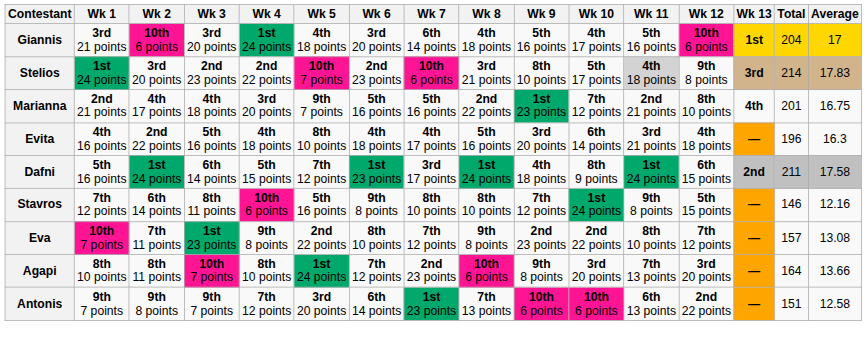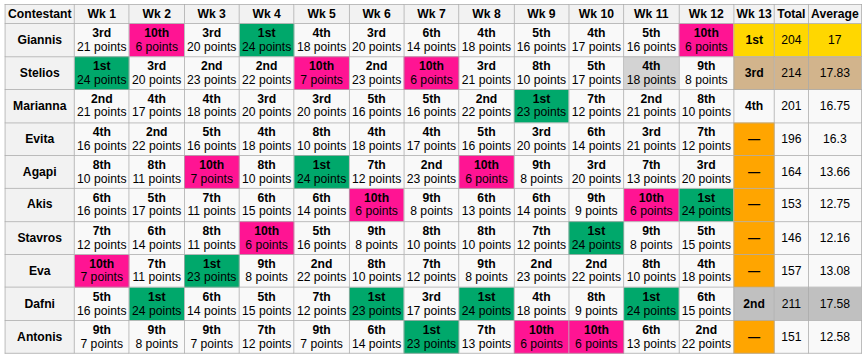 <table class="sortable wikitable" style="margin:auto; text-align:center; white-space:nowrap; width:85%;">
 <tr>
 <th>Contestant</th>
 <th>Wk 1</th>
 <th>Wk 2</th>
 <th>Wk 3</th>
 <th>Wk 4</th>
 <th>Wk 5</th>
 <th>Wk 6</th>
 <th>Wk 7</th>
 <th>Wk 8</th>
 <th>Wk 9</th>
 <th>Wk 10</th>
 <th>Wk 11</th>
 <th>Wk 12</th>
 <th>Wk 13</th>
 <th>Total</th>
 <th>Average</th>
 </tr>
 <tr>
 <th>Giannis</th>
 <td><strong>3rd</strong><br>21 points</td>
 <td bgcolor="deeppink"><strong>10th</strong><br> 6 points</td>
 <td><strong>3rd</strong><br> 20 points</td>
 <td bgcolor="#00A86B"><strong>1st</strong><br> 24 points</td>
 <td><strong>4th</strong><br> 18 points</td>
 <td><strong>3rd</strong><br> 20 points</td>
 <td><strong>6th</strong><br> 14 points</td>
 <td><strong>4th</strong><br> 18 points</td>
 <td><strong>5th</strong><br> 16 points</td>
 <td><strong>4th</strong><br> 17 points</td>
 <td><strong>5th</strong><br> 16 points</td>
 <td bgcolor="deeppink"><strong>10th</strong><br> 6 points</td>
 <td bgcolor="gold"><strong>1st</strong></td>
 <td bgcolor="gold">204</td>
 <td bgcolor="gold">17</td>
 </tr>
 <tr>
 <th>Stelios</th>
 <td bgcolor="#00A86B"><strong>1st</strong><br>24 points</td>
 <td><strong>3rd</strong><br> 20 points</td>
 <td><strong>2nd</strong><br> 23 points</td>
 <td><strong>2nd</strong><br> 22 points</td>
 <td bgcolor="deeppink"><strong>10th</strong><br> 7 points</td>
 <td><strong>2nd</strong><br> 23 points</td>
 <td bgcolor="deeppink"><strong>10th</strong><br> 6 points</td>
 <td><strong>3rd</strong><br> 21 points</td>
 <td><strong>8th</strong><br> 10 points</td>
 <td><strong>5th</strong><br>17 points</td>
 <td style="background: lightgrey;"><strong>4th</strong><br> 18 points</td>
 <td><strong>9th</strong><br> 8 points</td>
 <td bgcolor="tan"><strong>3rd</strong></td>
 <td bgcolor="tan">214</td>
 <td bgcolor="tan">17.83</td>
 </tr>
 <tr>
 <th>Marianna</th>
 <td><strong>2nd</strong><br>21 points</td>
 <td><strong>4th</strong><br> 17 points</td>
 <td><strong>4th</strong><br> 18 points</td>
 <td><strong>3rd</strong><br> 20 points</td>
-<td><strong>9th</strong><br> 7 points</td>
+<td><strong>3rd</strong><br> 20 points</td>
 <td><strong>5th</strong><br> 16 points</td>
 <td><strong>5th</strong><br> 16 points</td>
 <td><strong>2nd</strong><br> 22 points</td>
 <td bgcolor="#00A86B"><strong>1st</strong><br> 23 points</td>
 <td><strong>7th</strong><br> 12 points</td>
 <td><strong>2nd</strong><br> 21 points</td>
 <td><strong>8th</strong><br> 10 points</td>
 <td><strong>4th</strong></td>
 <td>201</td>
 <td>16.75</td>
 </tr>
 <tr>
 <th>Evita</th>
 <td><strong>4th</strong><br>16 points</td>
 <td><strong>2nd</strong><br> 22 points</td>
 <td><strong>5th</strong><br> 16 points</td>
 <td><strong>4th</strong><br> 18 points</td>
 <td><strong>8th</strong><br> 10 points</td>
 <td><strong>4th</strong><br> 18 points</td>
 <td><strong>4th</strong><br> 17 points</td>
 <td><strong>5th</strong><br> 16 points</td>
 <td><strong>3rd </strong><br>  20 points</td>
 <td><strong>6th</strong><br>14 points</td>
 <td><strong>3rd</strong><br> 21 points</td>
-<td><strong>4th</strong><br> 18 points</td>
+<td><strong>7th</strong><br> 12 points</td>
 <td data-sort-value="5" bgcolor="orange"><strong>—</strong></td>
 <td>196</td>
 <td>16.3</td>
 </tr>
 <tr>
-<th>Dafni</th>
-<td><strong>5th</strong><br>16 points</td>
+<th>Agapi</th>
+<td><strong>8th</strong><br>10 points</td>
+<td><strong>8th</strong><br> 11 points</td>
+<td bgcolor="deeppink"><strong>10th</strong><br> 7 points</td>
+<td><strong>8th</strong><br> 10 points</td>
 <td bgcolor="#00A86B"><strong>1st</strong><br> 24 points</td>
+<td><strong>7th</strong><br> 12 points</td>
+<td><strong>2nd</strong><br> 23 points</td>
+<td bgcolor="deeppink"><strong>10th</strong><br> 6 points</td>
+<td><strong>9th</strong><br> 8 points</td>
+<td><strong>3rd</strong><br>20 points</td>
+<td><strong>7th</strong><br> 13 points</td>
+<td><strong>3rd</strong><br> 20 points</td>
+<td data-sort-value="5" bgcolor="orange"><strong>—</strong></td>
+<td>164</td>
+<td>13.66</td>
+</tr>
+<tr>
+<th>Akis</th>
+<td><strong>6th</strong><br> 16 points</td>
+<td><strong>5th</strong><br> 17 points</td>
+<td><strong>7th</strong><br>11 points</td>
+<td><strong>6th</strong><br> 15 points</td>
 <td><strong>6th</strong><br> 14 points</td>
-<td><strong>5th</strong><br> 15 points</td>
-<td><strong>7th</strong><br> 12 points</td>
-<td bgcolor="#00A86B"><strong>1st</strong><br> 23 points</td>
-<td><strong>3rd</strong><br> 17 points</td>
+<td bgcolor="deeppink"><strong>10th</strong><br>6 points</td>
+<td><strong>9th</strong><br> 8 points</td>
+<td><strong>6th</strong><br> 13 points</td>
+<td><strong>6th</strong><br> 14 points</td>
+<td><strong>9th</strong><br> 9 points</td>
+<td bgcolor="deeppink"><strong>10th</strong><br> 6 points</td>
 <td bgcolor="#00A86B"><strong>1st</strong><br> 24 points</td>
-<td><strong>4th</strong><br> 18 points</td>
-<td><strong>8th</strong><br>9 points</td>
-<td bgcolor="#00A86B"><strong>1st</strong><br> 24 points</td>
-<td><strong>6th</strong><br> 15 points</td>
-<td bgcolor="silver"><strong>2nd</strong></td>
-<td bgcolor="silver">211</td>
-<td bgcolor="silver">17.58</td>
+<td data-sort-value="5" bgcolor="orange"><strong>—</strong></td>
+<td>153</td>
+<td>12.75</td>
 </tr>
 <tr>
 <th>Stavros</th>
 <td><strong>7th</strong><br>12 points</td>
 <td><strong>6th</strong><br> 14 points</td>
 <td><strong>8th</strong><br> 11 points</td>
 <td bgcolor="deeppink"><strong>10th</strong><br> 6 points</td>
 <td><strong>5th</strong><br> 16 points</td>
 <td><strong>9th</strong><br> 8 points</td>
 <td><strong>8th</strong><br> 10 points</td>
 <td><strong>8th</strong><br> 10 points</td>
 <td><strong>7th</strong><br> 12 points</td>
 <td bgcolor="#00A86B"><strong>1st</strong><br>24 points</td>
 <td><strong>9th</strong><br> 8 points</td>
 <td><strong>5th</strong><br> 15 points</td>
 <td data-sort-value="5" bgcolor="orange"><strong>—</strong></td>
 <td>146</td>
 <td>12.16</td>
 </tr>
 <tr>
 <th>Eva</th>
 <td bgcolor="deeppink"><strong>10th</strong><br>7 points</td>
 <td><strong>7th</strong><br> 11 points</td>
 <td bgcolor="#00A86B"><strong>1st</strong><br> 23 points</td>
 <td><strong>9th</strong><br> 8 points</td>
 <td><strong>2nd</strong><br> 22 points</td>
 <td><strong>8th</strong><br> 10 points</td>
 <td><strong>7th</strong><br> 12 points</td>
 <td><strong>9th</strong><br> 8 points</td>
 <td><strong>2nd</strong><br> 23 points</td>
 <td><strong>2nd</strong><br> 22 points</td>
 <td><strong>8th</strong><br> 10 points</td>
-<td><strong>7th</strong><br> 12 points</td>
+<td><strong>4th</strong><br> 18 points</td>
 <td data-sort-value="5" bgcolor="orange"><strong>—</strong></td>
 <td>157</td>
 <td>13.08</td>
 </tr>
 <tr>
-<th>Agapi</th>
-<td><strong>8th</strong><br>10 points</td>
-<td><strong>8th</strong><br> 11 points</td>
-<td bgcolor="deeppink"><strong>10th</strong><br> 7 points</td>
-<td><strong>8th</strong><br> 10 points</td>
+<th>Dafni</th>
+<td><strong>5th</strong><br>16 points</td>
 <td bgcolor="#00A86B"><strong>1st</strong><br> 24 points</td>
+<td><strong>6th</strong><br> 14 points</td>
+<td><strong>5th</strong><br> 15 points</td>
 <td><strong>7th</strong><br> 12 points</td>
-<td><strong>2nd</strong><br> 23 points</td>
-<td bgcolor="deeppink"><strong>10th</strong><br> 6 points</td>
-<td><strong>9th</strong><br> 8 points</td>
-<td><strong>3rd</strong><br>20 points</td>
-<td><strong>7th</strong><br> 13 points</td>
-<td><strong>3rd</strong><br> 20 points</td>
-<td data-sort-value="5" bgcolor="orange"><strong>—</strong></td>
-<td>164</td>
-<td>13.66</td>
+<td bgcolor="#00A86B"><strong>1st</strong><br> 23 points</td>
+<td><strong>3rd</strong><br> 17 points</td>
+<td bgcolor="#00A86B"><strong>1st</strong><br> 24 points</td>
+<td><strong>4th</strong><br> 18 points</td>
+<td><strong>8th</strong><br>9 points</td>
+<td bgcolor="#00A86B"><strong>1st</strong><br> 24 points</td>
+<td><strong>6th</strong><br> 15 points</td>
+<td bgcolor="silver"><strong>2nd</strong></td>
+<td bgcolor="silver">211</td>
+<td bgcolor="silver">17.58</td>
 </tr>
 <tr>
 <th>Antonis</th>
 <td><strong>9th</strong><br>7 points</td>
 <td><strong>9th</strong><br> 8 points</td>
 <td><strong>9th</strong><br> 7 points</td>
 <td><strong>7th</strong><br> 12 points</td>
-<td><strong>3rd</strong><br> 20 points</td>
+<td><strong>9th</strong><br> 7 points</td>
 <td><strong>6th</strong><br> 14 points</td>
 <td bgcolor="#00A86B"><strong>1st</strong><br> 23 points</td>
 <td><strong>7th</strong><br> 13 points</td>
 <td bgcolor="deeppink"><strong>10th</strong><br> 6 points</td>
 <td bgcolor="deeppink"><strong>10th</strong><br>6 points</td>
 <td><strong>6th</strong><br> 13 points</td>
 <td><strong>2nd</strong><br> 22 points</td>
 <td data-sort-value="5" bgcolor="orange"><strong>—</strong></td>
 <td>151</td>
 <td>12.58</td>
 </tr>
 </table>
